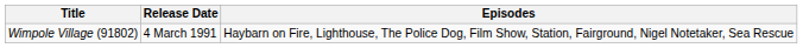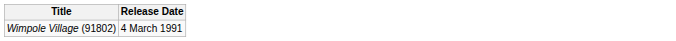 <table class="wikitable">
 <tr>
 <th>Title</th>
 <th>Release Date</th>
-<th>Episodes</th>
 </tr>
 <tr>
 <td><em>Wimpole Village</em> (91802)</td>
 <td>4 March 1991</td>
-<td>Haybarn on Fire, Lighthouse, The Police Dog, Film Show, Station, Fairground, Nigel Notetaker, Sea Rescue</td>
 </tr>
 </table>
